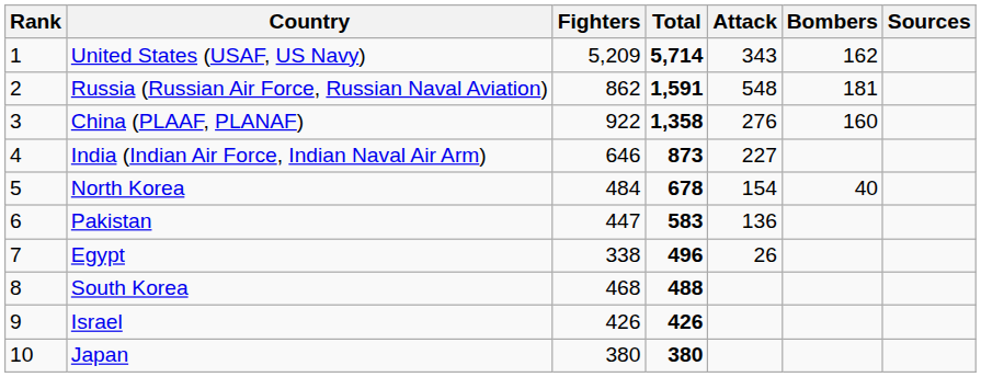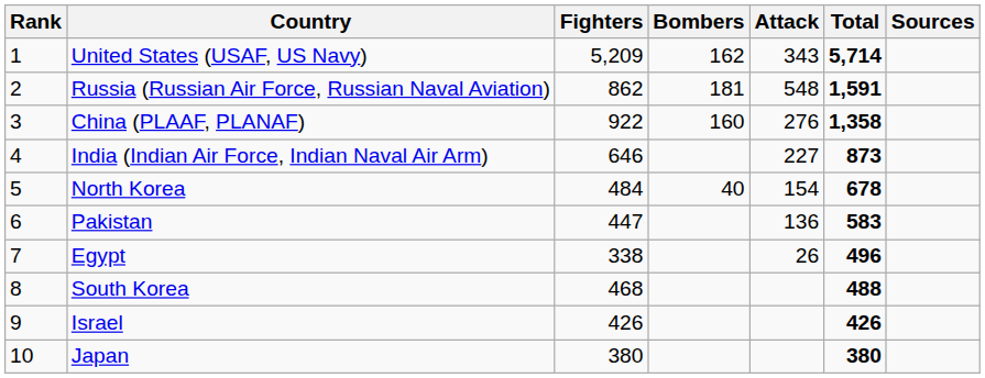 <table class="wikitable sortable">
 <tr>
 <th>Rank</th>
 <th>Country</th>
 <th>Fighters</th>
+<th>Bombers</th>
+<th>Attack</th>
 <th>Total</th>
-<th>Attack</th>
-<th>Bombers</th>
 <th>Sources</th>
 </tr>
 <tr>
 <td>1</td>
 <td><a href='#'>United States</a> (<a href='#'>USAF</a>, <a href='#'>US Navy</a>)</td>
 <td align="right">5,209</td>
+<td align="right">162</td>
+<td align="right">343</td>
 <td align="right"><strong>5,714</strong></td>
-<td align="right">343</td>
-<td align="right">162</td>
 <td></td>
 </tr>
 <tr>
 <td>2</td>
 <td><a href='#'>Russia</a> (<a href='#'>Russian Air Force</a>, <a href='#'>Russian Naval Aviation</a>)</td>
 <td align="right">862</td>
+<td align="right">181</td>
+<td align="right">548</td>
 <td align="right"><strong>1,591</strong></td>
-<td align="right">548</td>
-<td align="right">181</td>
 <td></td>
 </tr>
 <tr>
 <td>3</td>
 <td><a href='#'>China</a> (<a href='#'>PLAAF</a>, <a href='#'>PLANAF</a>)</td>
 <td align="right">922</td>
+<td align="right">160</td>
+<td align="right">276</td>
 <td align="right"><strong>1,358</strong></td>
-<td align="right">276</td>
-<td align="right">160</td>
 <td></td>
 </tr>
 <tr>
 <td>4</td>
 <td><a href='#'>India</a> (<a href='#'>Indian Air Force</a>, <a href='#'>Indian Naval Air Arm</a>)</td>
 <td align="right">646</td>
+<td align="right"></td>
+<td align="right">227</td>
 <td align="right"><strong>873</strong></td>
-<td align="right">227</td>
-<td align="right"></td>
 <td></td>
 </tr>
 <tr>
 <td>5</td>
 <td><a href='#'>North Korea</a></td>
 <td align="right">484</td>
+<td align="right">40</td>
+<td align="right">154</td>
 <td align="right"><strong>678</strong></td>
-<td align="right">154</td>
-<td align="right">40</td>
 <td></td>
 </tr>
 <tr>
 <td>6</td>
 <td><a href='#'>Pakistan</a></td>
 <td align="right">447</td>
+<td align="right"></td>
+<td align="right">136</td>
 <td align="right"><strong>583</strong></td>
-<td align="right">136</td>
-<td align="right"></td>
 <td></td>
 </tr>
 <tr>
 <td>7</td>
 <td><a href='#'>Egypt</a></td>
 <td align="right">338</td>
+<td align="right"></td>
+<td align="right">26</td>
 <td align="right"><strong>496</strong></td>
-<td align="right">26</td>
-<td align="right"></td>
 <td></td>
 </tr>
 <tr>
 <td>8</td>
 <td><a href='#'>South Korea</a></td>
 <td align="right">468</td>
-<td align="right"><strong>488</strong></td>
 <td align="right"></td>
 <td align="right"></td>
+<td align="right"><strong>488</strong></td>
 <td></td>
 </tr>
 <tr>
 <td>9</td>
 <td><a href='#'>Israel</a></td>
 <td align="right">426</td>
-<td align="right"><strong>426</strong></td>
 <td align="right"></td>
 <td align="right"></td>
+<td align="right"><strong>426</strong></td>
 <td></td>
 </tr>
 <tr>
 <td>10</td>
 <td><a href='#'>Japan</a></td>
 <td align="right">380</td>
+<td align="right"></td>
+<td></td>
 <td align="right"><strong>380</strong></td>
-<td></td>
-<td align="right"></td>
 <td></td>
 </tr>
 </table>
